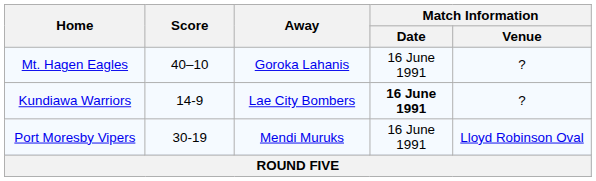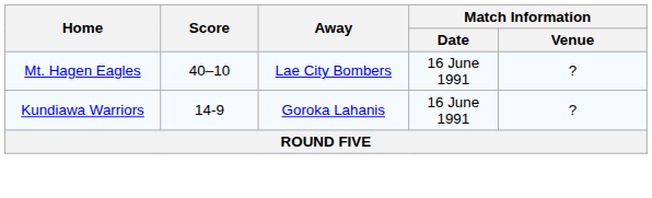 <table class="wikitable" width="50%" style="border-collapse:collapse; font-size:90%; text-align:center;">
 <tr>
 <th rowspan="2" width="10%">Home</th>
 <th rowspan="2" width="6%">Score</th>
 <th rowspan="2" width="10%">Away</th>
 <th colspan="2">Match Information</th>
 </tr>
 <tr bgcolor="#CCCCCC">
 <th width="6%">Date</th>
 <th width="10%">Venue</th>
 </tr>
 <tr bgcolor="#F5FAFF">
 <td><a href='#'>Mt. Hagen Eagles</a></td>
 <td>40–10</td>
-<td><a href='#'>Goroka Lahanis</a></td>
+<td> <a href='#'>Lae City Bombers</a></td>
 <td>16 June 1991</td>
 <td>?</td>
 </tr>
 <tr bgcolor="#F5FAFF">
 <td><a href='#'>Kundiawa Warriors</a></td>
 <td>14-9</td>
-<td> <a href='#'>Lae City Bombers</a></td>
-<td><strong>16 June 1991</strong></td>
+<td><a href='#'>Goroka Lahanis</a></td>
+<td>16 June 1991</td>
 <td>?</td>
-</tr>
-<tr bgcolor="#F5FAFF">
-<td> <a href='#'>Port Moresby Vipers</a></td>
-<td>30-19</td>
-<td><a href='#'>Mendi Muruks</a></td>
-<td>16 June 1991</td>
-<td><a href='#'>Lloyd Robinson Oval</a></td>
 </tr>
 <tr bgcolor="#C1D8FF">
 <th colspan="5"><strong>ROUND FIVE</strong> </th>
 </tr>
 </table>
